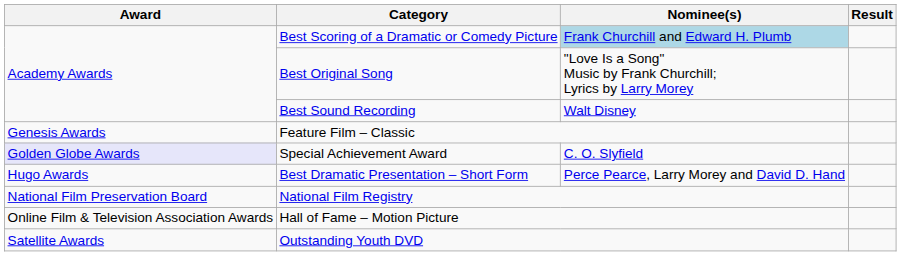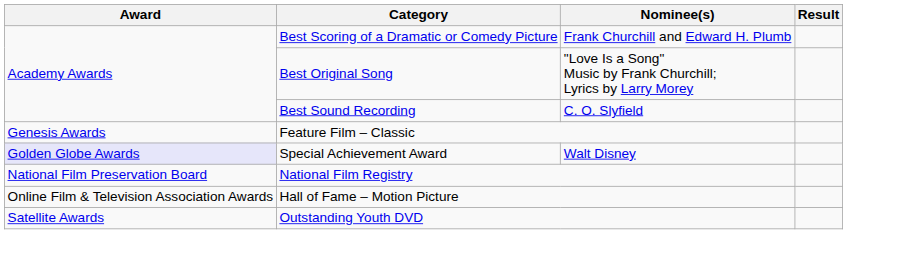 <table class="wikitable plainrowheaders">
 <tr>
 <th>Award</th>
 <th>Category</th>
 <th>Nominee(s)</th>
 <th>Result</th>
 </tr>
 <tr>
 <td rowspan="3"><a href='#'>Academy Awards</a></td>
 <td><a href='#'>Best Scoring of a Dramatic or Comedy Picture</a></td>
-<td style="background: lightblue;"><a href='#'>Frank Churchill</a> and <a href='#'>Edward H. Plumb</a></td>
+<td><a href='#'>Frank Churchill</a> and <a href='#'>Edward H. Plumb</a></td>
 <td></td>
 </tr>
 <tr>
 <td><a href='#'>Best Original Song</a></td>
 <td>"Love Is a Song" <br> Music by Frank Churchill; <br> Lyrics by <a href='#'>Larry Morey</a></td>
 <td></td>
 </tr>
 <tr>
 <td><a href='#'>Best Sound Recording</a></td>
-<td><a href='#'>Walt Disney</a></td>
+<td><a href='#'>C. O. Slyfield</a></td>
 <td></td>
 </tr>
 <tr>
 <td><a href='#'>Genesis Awards</a></td>
 <td colspan="2">Feature Film – Classic</td>
 <td></td>
 </tr>
 <tr>
 <td style="background: lavender;"><a href='#'>Golden Globe Awards</a></td>
 <td>Special Achievement Award</td>
-<td><a href='#'>C. O. Slyfield</a></td>
-<td></td>
-</tr>
-<tr>
-<td><a href='#'>Hugo Awards</a></td>
-<td><a href='#'>Best Dramatic Presentation – Short Form</a></td>
-<td><a href='#'>Perce Pearce</a>, Larry Morey and <a href='#'>David D. Hand</a></td>
+<td><a href='#'>Walt Disney</a></td>
 <td></td>
 </tr>
 <tr>
 <td><a href='#'>National Film Preservation Board</a></td>
 <td colspan="2"><a href='#'>National Film Registry</a></td>
 <td></td>
 </tr>
 <tr>
 <td>Online Film & Television Association Awards</td>
 <td colspan="2">Hall of Fame – Motion Picture</td>
 <td></td>
 </tr>
 <tr>
 <td><a href='#'>Satellite Awards</a></td>
 <td colspan="2"><a href='#'>Outstanding Youth DVD</a></td>
 <td></td>
 </tr>
 </table>
